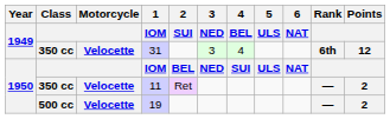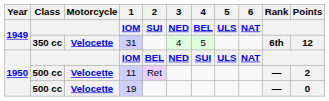 <table class="wikitable" style="text-align:center; font-size:90%">
 <tr>
 <th>Year</th>
 <th>Class</th>
 <th>Motorcycle</th>
 <th>1</th>
 <th>2</th>
 <th>3</th>
 <th>4</th>
 <th>5</th>
 <th>6</th>
 <th>Rank</th>
 <th>Points</th>
 </tr>
 <tr>
 <th rowspan=2><a href='#'>1949</a></th>
 <th colspan=2></th>
 <th><a href='#'>IOM</a></th>
 <th><a href='#'>SUI</a></th>
 <th><a href='#'>NED</a></th>
 <th><a href='#'>BEL</a></th>
 <th><a href='#'>ULS</a></th>
 <th><a href='#'>NAT</a></th>
 <th colspan=2></th>
 </tr>
 <tr>
 <th>350 cc</th>
 <th><a href='#'>Velocette</a></th>
 <td style="background:#cfcfff;">31</td>
 <td></td>
-<td style="background:#dfffdf;">3</td>
 <td style="background:#dfffdf;">4</td>
+<td style="background:#dfffdf;">5</td>
 <td></td>
 <td></td>
 <th>6th</th>
 <th>12</th>
 </tr>
 <tr>
 <th rowspan=3><a href='#'>1950</a></th>
 <th colspan=2></th>
 <th><a href='#'>IOM</a></th>
 <th><a href='#'>BEL</a></th>
 <th><a href='#'>NED</a></th>
 <th><a href='#'>SUI</a></th>
 <th><a href='#'>ULS</a></th>
 <th><a href='#'>NAT</a></th>
 <th colspan=2></th>
 </tr>
 <tr>
-<th>350 cc</th>
+<th>500 cc</th>
 <th><a href='#'>Velocette</a></th>
 <td style="background:#cfcfff;">11</td>
 <td style="background:#efcfff;">Ret</td>
 <td></td>
 <td></td>
 <td></td>
 <td></td>
 <th>—</th>
 <th>2</th>
 </tr>
 <tr>
 <th>500 cc</th>
 <th><a href='#'>Velocette</a></th>
 <td style="background:#cfcfff;">19</td>
 <td></td>
 <td></td>
 <td></td>
 <td></td>
 <td></td>
 <th>—</th>
-<th>2</th>
+<th>0</th>
 </tr>
 </table>
